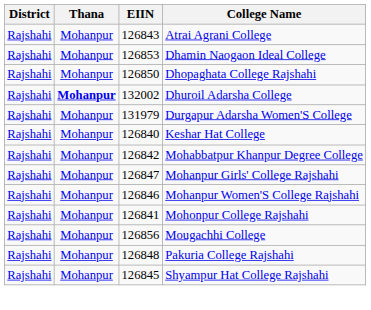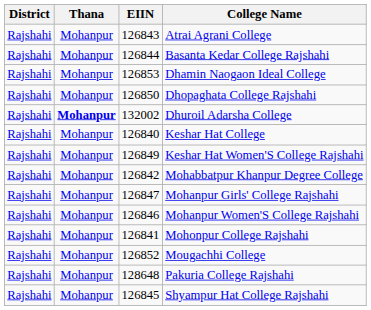 <table class="wikitable">
 <tr>
 <th style="text-align: center;">District</th>
 <th style="text-align: center;">Thana</th>
 <th style="text-align: center;">EIIN</th>
 <th style="text-align: center;">College Name</th>
 </tr>
 <tr>
 <td style="text-align: center;"><a href='#'>Rajshahi</a></td>
 <td style="text-align: center;"><a href='#'>Mohanpur</a></td>
 <td style="text-align: center;">126843</td>
 <td><a href='#'>Atrai Agrani College</a></td>
+</tr>
+<tr>
+<td style="text-align: center;"><a href='#'>Rajshahi</a></td>
+<td style="text-align: center;"><a href='#'>Mohanpur</a></td>
+<td style="text-align: center;">126844</td>
+<td><a href='#'>Basanta Kedar College Rajshahi</a></td>
 </tr>
 <tr>
 <td style="text-align: center;"><a href='#'>Rajshahi</a></td>
 <td style="text-align: center;"><a href='#'>Mohanpur</a></td>
 <td style="text-align: center;">126853</td>
 <td><a href='#'>Dhamin Naogaon Ideal College</a></td>
 </tr>
 <tr>
 <td style="text-align: center;"><a href='#'>Rajshahi</a></td>
 <td style="text-align: center;"><a href='#'>Mohanpur</a></td>
 <td style="text-align: center;">126850</td>
 <td><a href='#'>Dhopaghata College Rajshahi</a></td>
 </tr>
 <tr>
 <td style="text-align: center;"><a href='#'>Rajshahi</a></td>
 <td style="text-align: center;"><strong><a href='#'>Mohanpur</a></strong></td>
 <td style="text-align: center;">132002</td>
 <td><a href='#'>Dhuroil Adarsha College</a></td>
 </tr>
 <tr>
 <td style="text-align: center;"><a href='#'>Rajshahi</a></td>
 <td style="text-align: center;"><a href='#'>Mohanpur</a></td>
-<td style="text-align: center;">131979</td>
-<td><a href='#'>Durgapur Adarsha Women'S College</a></td>
+<td style="text-align: center;">126840</td>
+<td><a href='#'>Keshar Hat College</a></td>
 </tr>
 <tr>
 <td style="text-align: center;"><a href='#'>Rajshahi</a></td>
 <td style="text-align: center;"><a href='#'>Mohanpur</a></td>
-<td style="text-align: center;">126840</td>
-<td><a href='#'>Keshar Hat College</a></td>
+<td style="text-align: center;">126849</td>
+<td><a href='#'>Keshar Hat Women'S College Rajshahi</a></td>
 </tr>
 <tr>
 <td style="text-align: center;"><a href='#'>Rajshahi</a></td>
 <td style="text-align: center;"><a href='#'>Mohanpur</a></td>
 <td style="text-align: center;">126842</td>
 <td><a href='#'>Mohabbatpur Khanpur Degree College</a></td>
 </tr>
 <tr>
 <td style="text-align: center;"><a href='#'>Rajshahi</a></td>
 <td style="text-align: center;"><a href='#'>Mohanpur</a></td>
 <td style="text-align: center;">126847</td>
 <td><a href='#'>Mohanpur Girls' College Rajshahi</a></td>
 </tr>
 <tr>
 <td style="text-align: center;"><a href='#'>Rajshahi</a></td>
 <td style="text-align: center;"><a href='#'>Mohanpur</a></td>
 <td style="text-align: center;">126846</td>
 <td><a href='#'>Mohanpur Women'S College Rajshahi</a></td>
 </tr>
 <tr>
 <td style="text-align: center;"><a href='#'>Rajshahi</a></td>
 <td style="text-align: center;"><a href='#'>Mohanpur</a></td>
 <td style="text-align: center;">126841</td>
 <td><a href='#'>Mohonpur College Rajshahi</a></td>
 </tr>
 <tr>
 <td style="text-align: center;"><a href='#'>Rajshahi</a></td>
 <td style="text-align: center;"><a href='#'>Mohanpur</a></td>
-<td style="text-align: center;">126856</td>
+<td style="text-align: center;">126852</td>
 <td><a href='#'>Mougachhi College</a></td>
 </tr>
 <tr>
 <td style="text-align: center;"><a href='#'>Rajshahi</a></td>
 <td style="text-align: center;"><a href='#'>Mohanpur</a></td>
-<td style="text-align: center;">126848</td>
+<td style="text-align: center;">128648</td>
 <td><a href='#'>Pakuria College Rajshahi</a></td>
 </tr>
 <tr>
 <td style="text-align: center;"><a href='#'>Rajshahi</a></td>
 <td style="text-align: center;"><a href='#'>Mohanpur</a></td>
 <td style="text-align: center;">126845</td>
 <td><a href='#'>Shyampur Hat College Rajshahi</a></td>
 </tr>
 </table>
